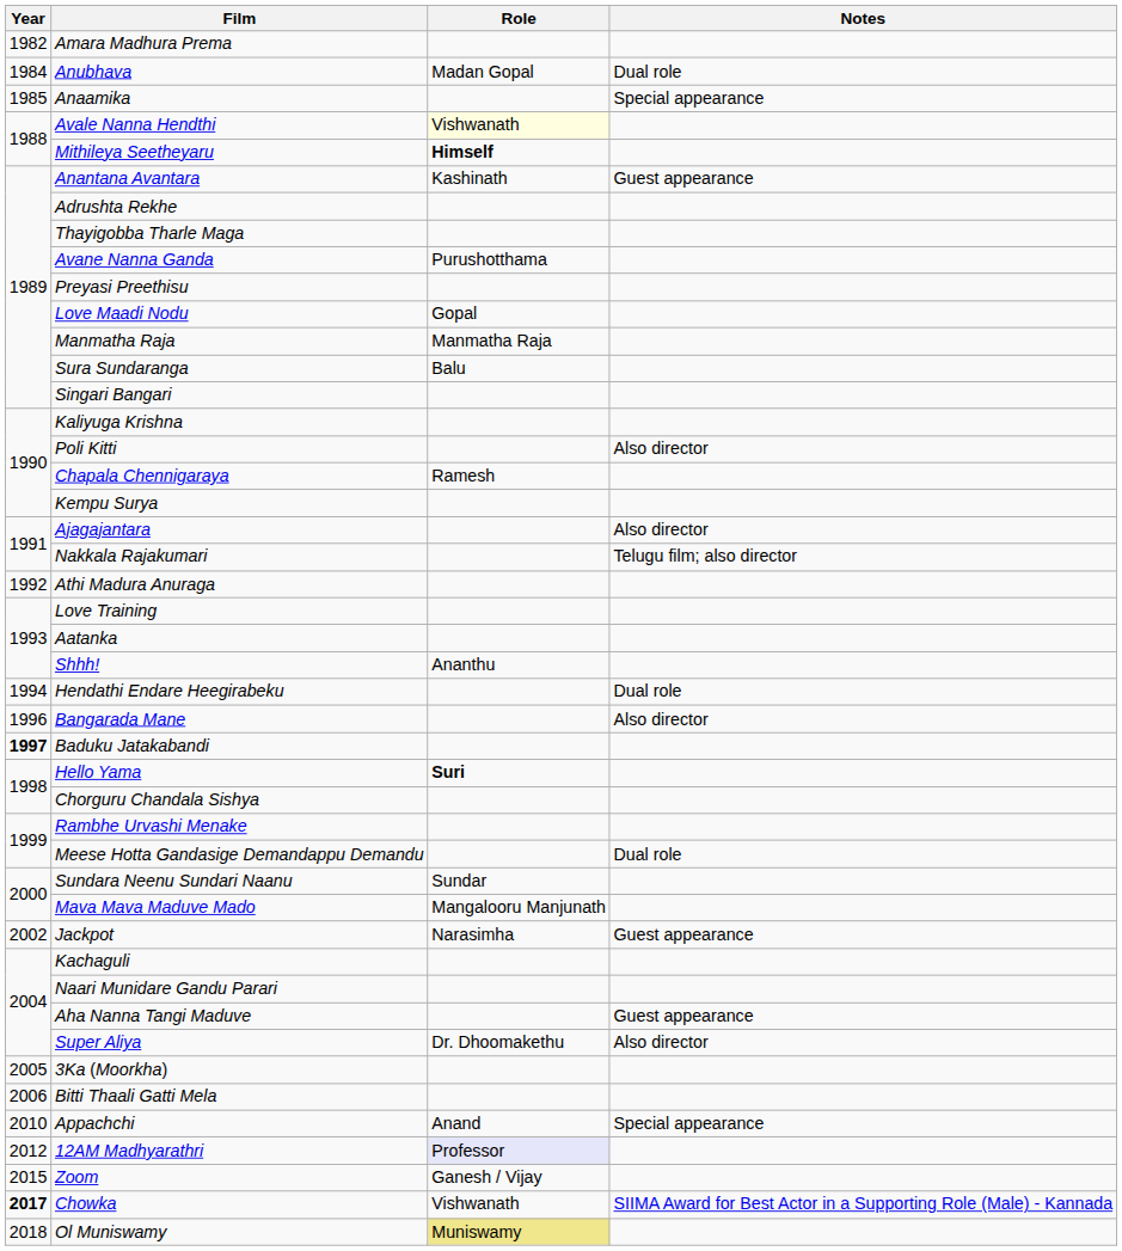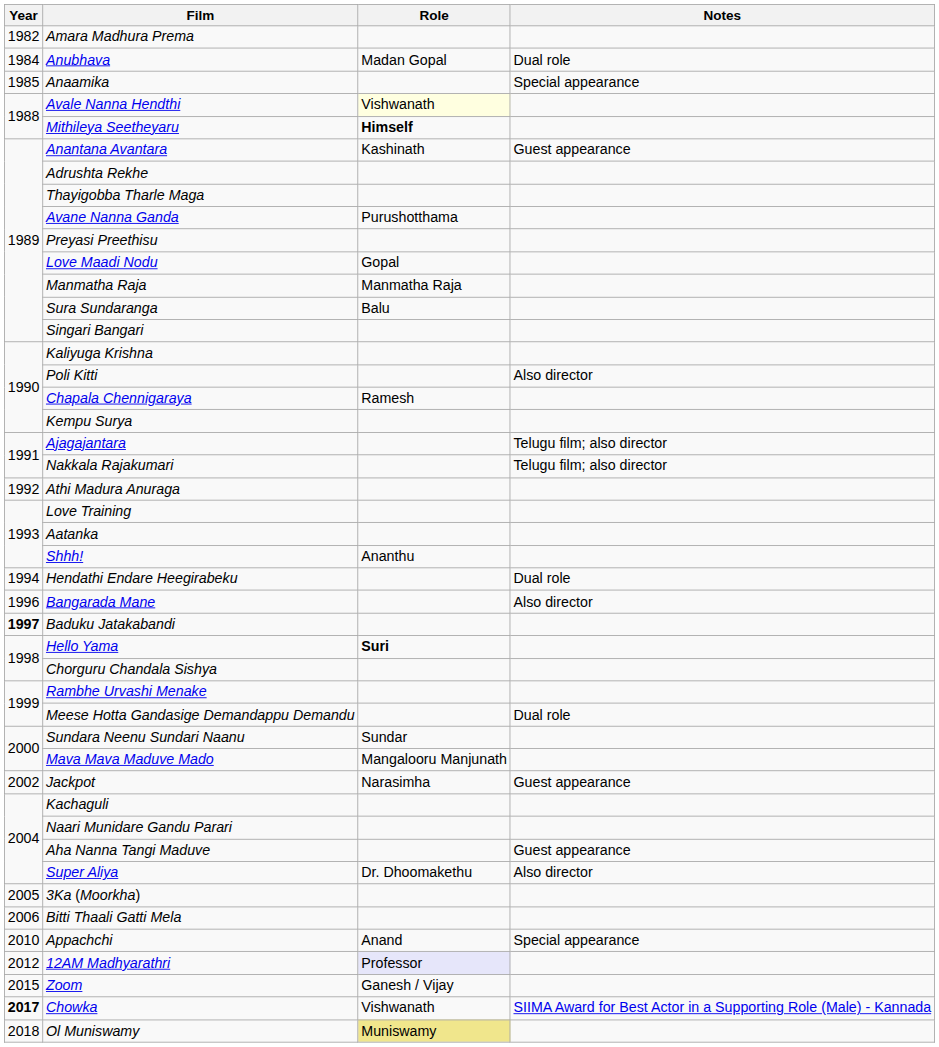 <table class="wikitable sortable">
 <tr style="text-align:center; font-size:95%;">
 <th>Year</th>
 <th>Film</th>
 <th>Role</th>
 <th>Notes</th>
 </tr>
 <tr>
 <td>1982</td>
 <td><em>Amara Madhura Prema</em></td>
 <td></td>
 <td></td>
 </tr>
 <tr>
 <td>1984</td>
 <td><em><a href='#'>Anubhava</a></em></td>
 <td>Madan Gopal</td>
 <td>Dual role</td>
 </tr>
 <tr>
 <td>1985</td>
 <td><em>Anaamika</em></td>
 <td></td>
 <td>Special appearance</td>
 </tr>
 <tr>
 <td rowspan="2">1988</td>
 <td><em><a href='#'>Avale Nanna Hendthi</a></em></td>
 <td style="background: lightyellow;">Vishwanath</td>
 <td></td>
 </tr>
 <tr>
 <td><em><a href='#'>Mithileya Seetheyaru</a></em></td>
 <td><strong>Himself</strong></td>
 <td></td>
 </tr>
 <tr>
 <td rowspan="9">1989</td>
 <td><em><a href='#'>Anantana Avantara</a></em></td>
 <td>Kashinath</td>
 <td>Guest appearance</td>
 </tr>
 <tr>
 <td><em>Adrushta Rekhe</em></td>
 <td></td>
 <td></td>
 </tr>
 <tr>
 <td><em>Thayigobba Tharle Maga</em></td>
 <td></td>
 <td></td>
 </tr>
 <tr>
 <td><em><a href='#'>Avane Nanna Ganda</a></em></td>
 <td>Purushotthama</td>
 <td></td>
 </tr>
 <tr>
 <td><em>Preyasi Preethisu</em></td>
 <td></td>
 <td></td>
 </tr>
 <tr>
 <td><em><a href='#'>Love Maadi Nodu</a></em></td>
 <td>Gopal</td>
 <td></td>
 </tr>
 <tr>
 <td><em>Manmatha Raja</em></td>
 <td>Manmatha Raja</td>
 <td></td>
 </tr>
 <tr>
 <td><em>Sura Sundaranga</em></td>
 <td>Balu</td>
 <td></td>
 </tr>
 <tr>
 <td><em>Singari Bangari</em></td>
 <td></td>
 <td></td>
 </tr>
 <tr>
 <td rowspan="4">1990</td>
 <td><em>Kaliyuga Krishna</em></td>
 <td></td>
 <td></td>
 </tr>
 <tr>
 <td><em>Poli Kitti</em></td>
 <td></td>
 <td>Also director</td>
 </tr>
 <tr>
 <td><em><a href='#'>Chapala Chennigaraya</a></em></td>
 <td>Ramesh</td>
 <td></td>
 </tr>
 <tr>
 <td><em>Kempu Surya</em></td>
 <td></td>
 <td></td>
 </tr>
 <tr>
 <td rowspan="2">1991</td>
 <td><em><a href='#'>Ajagajantara</a></em></td>
 <td></td>
-<td>Also director</td>
+<td>Telugu film; also director</td>
 </tr>
 <tr>
 <td><em>Nakkala Rajakumari</em></td>
 <td></td>
 <td>Telugu film; also director</td>
 </tr>
 <tr>
 <td>1992</td>
 <td><em>Athi Madura Anuraga</em></td>
 <td></td>
 <td></td>
 </tr>
 <tr>
 <td rowspan="3">1993</td>
 <td><em>Love Training</em></td>
 <td></td>
 <td></td>
 </tr>
 <tr>
 <td><em>Aatanka</em></td>
 <td></td>
 <td></td>
 </tr>
 <tr>
 <td><em><a href='#'>Shhh!</a></em></td>
 <td>Ananthu</td>
 <td></td>
 </tr>
 <tr>
 <td>1994</td>
 <td><em>Hendathi Endare Heegirabeku</em></td>
 <td></td>
 <td>Dual role</td>
 </tr>
 <tr>
 <td>1996</td>
 <td><em><a href='#'>Bangarada Mane</a></em></td>
 <td></td>
 <td>Also director</td>
 </tr>
 <tr>
 <td><strong>1997</strong></td>
 <td><em>Baduku Jatakabandi</em></td>
 <td></td>
 <td></td>
 </tr>
 <tr>
 <td rowspan="2">1998</td>
 <td><em><a href='#'>Hello Yama</a></em></td>
 <td><strong>Suri</strong></td>
 <td></td>
 </tr>
 <tr>
 <td><em>Chorguru Chandala Sishya</em></td>
 <td></td>
 <td></td>
 </tr>
 <tr>
 <td rowspan="2">1999</td>
 <td><em><a href='#'>Rambhe Urvashi Menake</a></em></td>
 <td></td>
 <td></td>
 </tr>
 <tr>
 <td><em>Meese Hotta Gandasige Demandappu Demandu</em></td>
 <td></td>
 <td>Dual role</td>
 </tr>
 <tr>
 <td rowspan="2">2000</td>
 <td><em>Sundara Neenu Sundari Naanu</em></td>
 <td>Sundar</td>
 <td></td>
 </tr>
 <tr>
 <td><em><a href='#'>Mava Mava Maduve Mado</a></em></td>
 <td>Mangalooru Manjunath</td>
 <td></td>
 </tr>
 <tr>
 <td>2002</td>
 <td><em>Jackpot</em></td>
 <td>Narasimha</td>
 <td>Guest appearance</td>
 </tr>
 <tr>
 <td rowspan="4">2004</td>
 <td><em>Kachaguli</em></td>
 <td></td>
 <td></td>
 </tr>
 <tr>
 <td><em>Naari Munidare Gandu Parari</em></td>
 <td></td>
 <td></td>
 </tr>
 <tr>
 <td><em>Aha Nanna Tangi Maduve</em></td>
 <td></td>
 <td>Guest appearance</td>
 </tr>
 <tr>
 <td><em><a href='#'>Super Aliya</a></em></td>
 <td>Dr. Dhoomakethu</td>
 <td>Also director</td>
 </tr>
 <tr>
 <td>2005</td>
 <td><em>3Ka</em> (<em>Moorkha</em>)</td>
 <td></td>
 <td></td>
 </tr>
 <tr>
 <td>2006</td>
 <td><em>Bitti Thaali Gatti Mela</em></td>
 <td></td>
 <td></td>
 </tr>
 <tr>
 <td>2010</td>
 <td><em>Appachchi</em></td>
 <td>Anand</td>
 <td>Special appearance</td>
 </tr>
 <tr>
 <td>2012</td>
 <td><em><a href='#'>12AM Madhyarathri</a></em></td>
 <td style="background: lavender;">Professor</td>
 <td></td>
 </tr>
 <tr>
 <td>2015</td>
 <td><em><a href='#'>Zoom</a></em></td>
 <td>Ganesh / Vijay</td>
 <td></td>
 </tr>
 <tr>
 <td><strong>2017</strong></td>
 <td><em><a href='#'>Chowka</a></em></td>
 <td>Vishwanath</td>
 <td><a href='#'>SIIMA Award for Best Actor in a Supporting Role (Male) - Kannada</a></td>
 </tr>
 <tr>
 <td>2018</td>
 <td><em>Ol Muniswamy</em></td>
 <td style="background: khaki;">Muniswamy</td>
 <td></td>
 </tr>
 </table>
